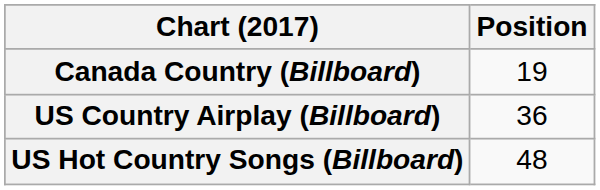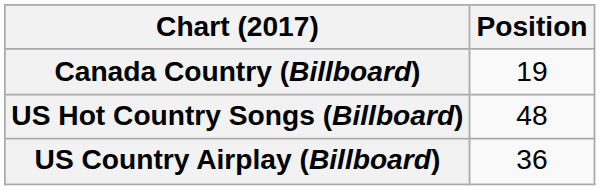 <table class="wikitable sortable plainrowheaders" style="text-align:center">
 <tr>
 <th scope="col">Chart (2017)</th>
 <th scope="col">Position</th>
 </tr>
 <tr>
 <th scope="row">Canada Country (<em>Billboard</em>)</th>
 <td>19</td>
 </tr>
 <tr>
+<th scope="row">US Hot Country Songs (<em>Billboard</em>)</th>
+<td>48</td>
+</tr>
+<tr>
 <th scope="row">US Country Airplay (<em>Billboard</em>)</th>
 <td>36</td>
 </tr>
-<tr>
-<th scope="row">US Hot Country Songs (<em>Billboard</em>)</th>
-<td>48</td>
-</tr>
 </table>
